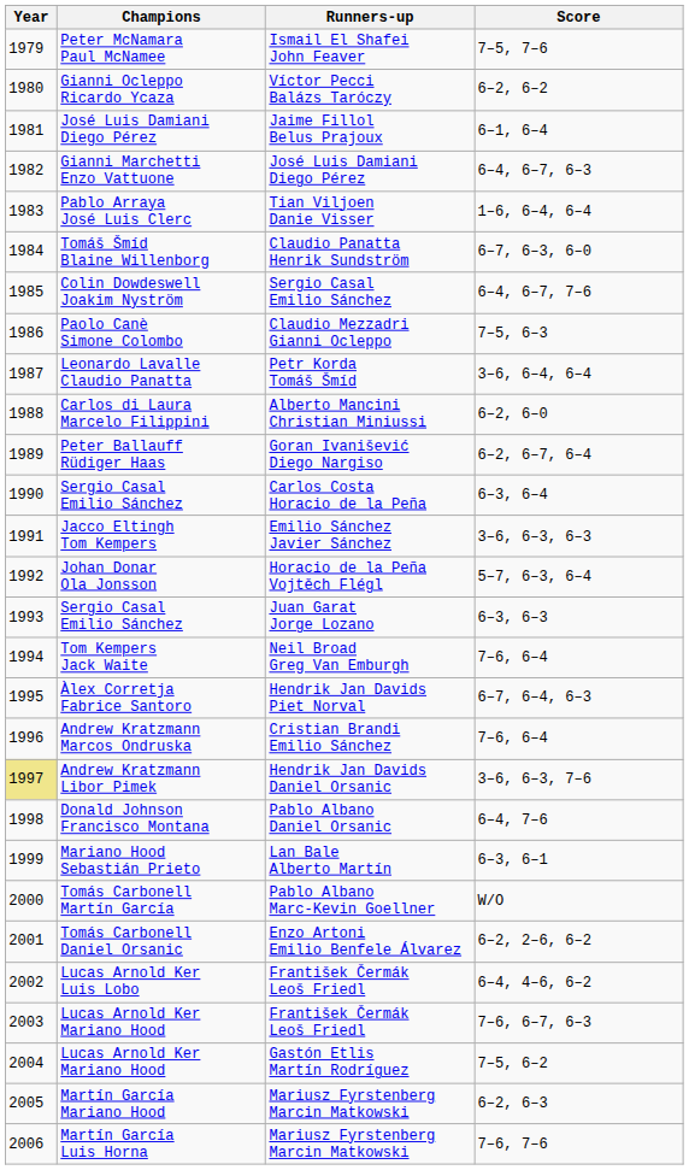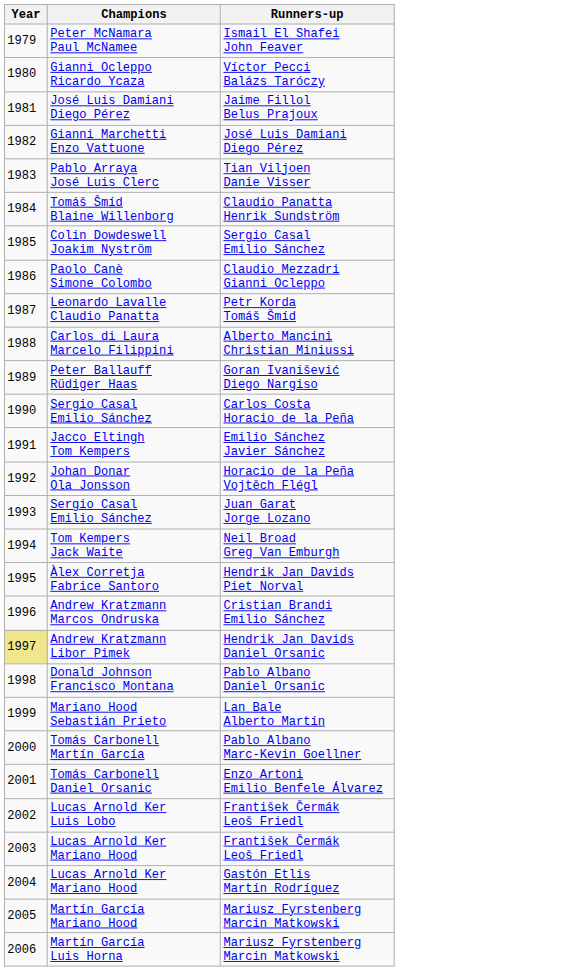 <table class="wikitable">
 <tr>
 <th style="width:40px">Year</th>
 <th style="width:180px">Champions</th>
 <th style="width:180px">Runners-up</th>
-<th style="width:180px" class="unsortable">Score</th>
 </tr>
 <tr>
 <td>1979</td>
 <td> <a href='#'>Peter McNamara</a> <br>  <a href='#'>Paul McNamee</a></td>
 <td> <a href='#'>Ismail El Shafei</a> <br>  <a href='#'>John Feaver</a></td>
-<td>7–5, 7–6</td>
 </tr>
 <tr>
 <td>1980</td>
 <td> <a href='#'>Gianni Ocleppo</a> <br>  <a href='#'>Ricardo Ycaza</a></td>
 <td> <a href='#'>Víctor Pecci</a> <br>  <a href='#'>Balázs Taróczy</a></td>
-<td>6–2, 6–2</td>
 </tr>
 <tr>
 <td>1981</td>
 <td> <a href='#'>José Luis Damiani</a> <br>  <a href='#'>Diego Pérez</a></td>
 <td> <a href='#'>Jaime Fillol</a> <br>  <a href='#'>Belus Prajoux</a></td>
-<td>6–1, 6–4</td>
 </tr>
 <tr>
 <td>1982</td>
 <td> <a href='#'>Gianni Marchetti</a> <br>  <a href='#'>Enzo Vattuone</a></td>
 <td> <a href='#'>José Luis Damiani</a> <br>  <a href='#'>Diego Pérez</a></td>
-<td>6–4, 6–7, 6–3</td>
 </tr>
 <tr>
 <td>1983</td>
 <td> <a href='#'>Pablo Arraya</a> <br>  <a href='#'>José Luis Clerc</a></td>
 <td> <a href='#'>Tian Viljoen</a> <br>  <a href='#'>Danie Visser</a></td>
-<td>1–6, 6–4, 6–4</td>
 </tr>
 <tr>
 <td>1984</td>
 <td> <a href='#'>Tomáš Šmíd</a> <br>  <a href='#'>Blaine Willenborg</a></td>
 <td> <a href='#'>Claudio Panatta</a> <br>  <a href='#'>Henrik Sundström</a></td>
-<td>6–7, 6–3, 6–0</td>
 </tr>
 <tr>
 <td>1985</td>
 <td> <a href='#'>Colin Dowdeswell</a> <br>  <a href='#'>Joakim Nyström</a></td>
 <td> <a href='#'>Sergio Casal</a> <br>  <a href='#'>Emilio Sánchez</a></td>
-<td>6–4, 6–7, 7–6</td>
 </tr>
 <tr>
 <td>1986</td>
 <td> <a href='#'>Paolo Canè</a> <br>  <a href='#'>Simone Colombo</a></td>
 <td> <a href='#'>Claudio Mezzadri</a> <br>  <a href='#'>Gianni Ocleppo</a></td>
-<td>7–5, 6–3</td>
 </tr>
 <tr>
 <td>1987</td>
 <td> <a href='#'>Leonardo Lavalle</a> <br>  <a href='#'>Claudio Panatta</a></td>
 <td> <a href='#'>Petr Korda</a> <br>  <a href='#'>Tomáš Šmíd</a></td>
-<td>3–6, 6–4, 6–4</td>
 </tr>
 <tr>
 <td>1988</td>
 <td> <a href='#'>Carlos di Laura</a> <br>  <a href='#'>Marcelo Filippini</a></td>
 <td> <a href='#'>Alberto Mancini</a> <br>  <a href='#'>Christian Miniussi</a></td>
-<td>6–2, 6–0</td>
 </tr>
 <tr>
 <td>1989</td>
 <td> <a href='#'>Peter Ballauff</a> <br>  <a href='#'>Rüdiger Haas</a></td>
 <td> <a href='#'>Goran Ivanišević</a> <br>  <a href='#'>Diego Nargiso</a></td>
-<td>6–2, 6–7, 6–4</td>
 </tr>
 <tr>
 <td>1990</td>
 <td> <a href='#'>Sergio Casal</a> <br>  <a href='#'>Emilio Sánchez</a></td>
 <td> <a href='#'>Carlos Costa</a> <br>  <a href='#'>Horacio de la Peña</a></td>
-<td>6–3, 6–4</td>
 </tr>
 <tr>
 <td>1991</td>
 <td> <a href='#'>Jacco Eltingh</a> <br>  <a href='#'>Tom Kempers</a></td>
 <td> <a href='#'>Emilio Sánchez</a> <br>  <a href='#'>Javier Sánchez</a></td>
-<td>3–6, 6–3, 6–3</td>
 </tr>
 <tr>
 <td>1992</td>
 <td> <a href='#'>Johan Donar</a> <br>  <a href='#'>Ola Jonsson</a></td>
 <td> <a href='#'>Horacio de la Peña</a> <br>  <a href='#'>Vojtěch Flégl</a></td>
-<td>5–7, 6–3, 6–4</td>
 </tr>
 <tr>
 <td>1993</td>
 <td> <a href='#'>Sergio Casal</a> <br>  <a href='#'>Emilio Sánchez</a></td>
 <td> <a href='#'>Juan Garat</a> <br>  <a href='#'>Jorge Lozano</a></td>
-<td>6–3, 6–3</td>
 </tr>
 <tr>
 <td>1994</td>
 <td> <a href='#'>Tom Kempers</a> <br>  <a href='#'>Jack Waite</a></td>
 <td> <a href='#'>Neil Broad</a> <br>  <a href='#'>Greg Van Emburgh</a></td>
-<td>7–6, 6–4</td>
 </tr>
 <tr>
 <td>1995</td>
 <td> <a href='#'>Àlex Corretja</a> <br>  <a href='#'>Fabrice Santoro</a></td>
 <td> <a href='#'>Hendrik Jan Davids</a> <br>  <a href='#'>Piet Norval</a></td>
-<td>6–7, 6–4, 6–3</td>
 </tr>
 <tr>
 <td>1996</td>
 <td> <a href='#'>Andrew Kratzmann</a> <br>  <a href='#'>Marcos Ondruska</a></td>
 <td> <a href='#'>Cristian Brandi</a> <br>  <a href='#'>Emilio Sánchez</a></td>
-<td>7–6, 6–4</td>
 </tr>
 <tr>
 <td style="background: khaki;">1997</td>
 <td> <a href='#'>Andrew Kratzmann</a> <br>  <a href='#'>Libor Pimek</a></td>
 <td> <a href='#'>Hendrik Jan Davids</a> <br>  <a href='#'>Daniel Orsanic</a></td>
-<td>3–6, 6–3, 7–6</td>
 </tr>
 <tr>
 <td>1998</td>
 <td> <a href='#'>Donald Johnson</a> <br>  <a href='#'>Francisco Montana</a></td>
 <td> <a href='#'>Pablo Albano</a> <br>  <a href='#'>Daniel Orsanic</a></td>
-<td>6–4, 7–6</td>
 </tr>
 <tr>
 <td>1999</td>
 <td> <a href='#'>Mariano Hood</a> <br>  <a href='#'>Sebastián Prieto</a></td>
 <td> <a href='#'>Lan Bale</a> <br>  <a href='#'>Alberto Martín</a></td>
-<td>6–3, 6–1</td>
 </tr>
 <tr>
 <td>2000</td>
 <td> <a href='#'>Tomás Carbonell</a> <br>  <a href='#'>Martín García</a></td>
 <td> <a href='#'>Pablo Albano</a> <br>  <a href='#'>Marc-Kevin Goellner</a></td>
-<td>W/O</td>
 </tr>
 <tr>
 <td>2001</td>
 <td> <a href='#'>Tomás Carbonell</a> <br>  <a href='#'>Daniel Orsanic</a></td>
 <td> <a href='#'>Enzo Artoni</a> <br>  <a href='#'>Emilio Benfele Álvarez</a></td>
-<td>6–2, 2–6, 6–2</td>
 </tr>
 <tr>
 <td>2002</td>
 <td> <a href='#'>Lucas Arnold Ker</a> <br>  <a href='#'>Luis Lobo</a></td>
 <td> <a href='#'>František Čermák</a> <br>  <a href='#'>Leoš Friedl</a></td>
-<td>6–4, 4–6, 6–2</td>
 </tr>
 <tr>
 <td>2003</td>
 <td> <a href='#'>Lucas Arnold Ker</a> <br>  <a href='#'>Mariano Hood</a></td>
 <td> <a href='#'>František Čermák</a> <br>  <a href='#'>Leoš Friedl</a></td>
-<td>7–6, 6–7, 6–3</td>
 </tr>
 <tr>
 <td>2004</td>
 <td> <a href='#'>Lucas Arnold Ker</a> <br>  <a href='#'>Mariano Hood</a></td>
 <td> <a href='#'>Gastón Etlis</a> <br>  <a href='#'>Martín Rodríguez</a></td>
-<td>7–5, 6–2</td>
 </tr>
 <tr>
 <td>2005</td>
 <td> <a href='#'>Martín García</a> <br>  <a href='#'>Mariano Hood</a></td>
 <td> <a href='#'>Mariusz Fyrstenberg</a> <br>  <a href='#'>Marcin Matkowski</a></td>
-<td>6–2, 6–3</td>
 </tr>
 <tr>
 <td>2006</td>
 <td> <a href='#'>Martín García</a> <br>  <a href='#'>Luis Horna</a></td>
 <td> <a href='#'>Mariusz Fyrstenberg</a> <br>  <a href='#'>Marcin Matkowski</a></td>
-<td>7–6, 7–6</td>
 </tr>
 </table>
